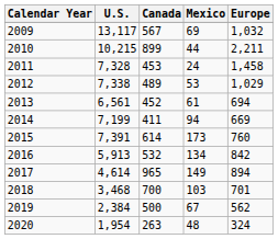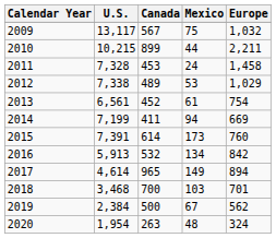 <table class="wikitable">
 <tr>
 <th>Calendar Year</th>
 <th>U.S.</th>
 <th>Canada</th>
 <th>Mexico</th>
 <th>Europe</th>
 </tr>
 <tr>
 </tr>
 <tr>
 <td>2009</td>
 <td>13,117</td>
 <td>567</td>
-<td>69</td>
+<td>75</td>
 <td>1,032</td>
 </tr>
 <tr>
 <td>2010</td>
 <td>10,215</td>
 <td>899</td>
 <td>44</td>
 <td>2,211</td>
 </tr>
 <tr>
 <td>2011</td>
 <td>7,328</td>
 <td>453</td>
 <td>24</td>
 <td>1,458</td>
 </tr>
 <tr>
 <td>2012</td>
 <td>7,338</td>
 <td>489</td>
 <td>53</td>
 <td>1,029</td>
 </tr>
 <tr>
 <td>2013</td>
 <td>6,561</td>
 <td>452</td>
 <td>61</td>
-<td>694</td>
+<td>754</td>
 </tr>
 <tr>
 <td>2014</td>
 <td>7,199</td>
 <td>411</td>
 <td>94</td>
 <td>669</td>
 </tr>
 <tr>
 <td>2015</td>
 <td>7,391</td>
 <td>614</td>
 <td>173</td>
 <td>760</td>
 </tr>
 <tr>
 <td>2016</td>
 <td>5,913</td>
 <td>532</td>
 <td>134</td>
 <td>842</td>
 </tr>
 <tr>
 <td>2017</td>
 <td>4,614</td>
 <td>965</td>
 <td>149</td>
 <td>894</td>
 </tr>
 <tr>
 <td>2018</td>
 <td>3,468</td>
 <td>700</td>
 <td>103</td>
 <td>701</td>
 </tr>
 <tr>
 <td>2019</td>
 <td>2,384</td>
 <td>500</td>
 <td>67</td>
 <td>562</td>
 </tr>
 <tr>
 <td>2020</td>
 <td>1,954</td>
 <td>263</td>
 <td>48</td>
 <td>324</td>
 </tr>
 </table>
